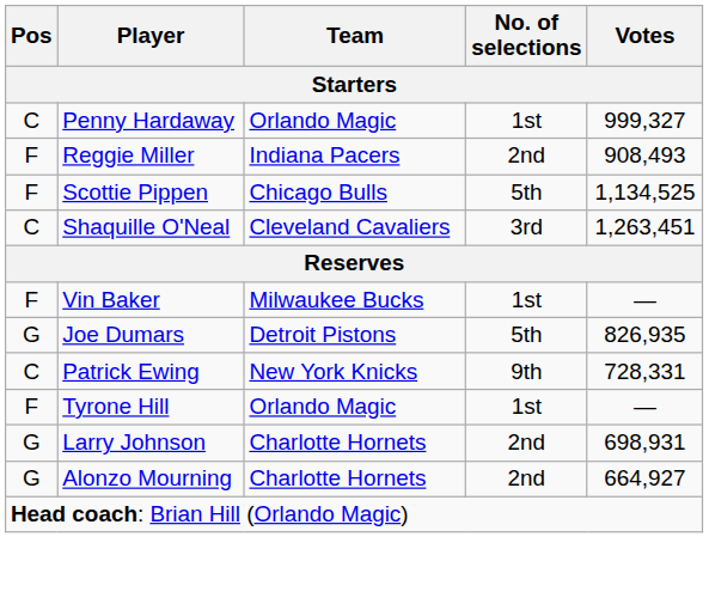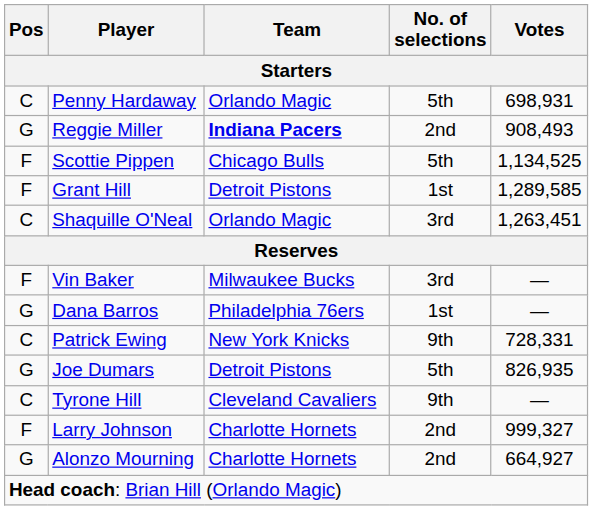 <table class="wikitable" style="text-align:center">
 <tr>
 <th scope="col" style="width:25px;">Pos</th>
 <th scope="col" style="width:125px;">Player</th>
 <th scope="col" style="width:150px;">Team</th>
 <th scope="col" style="width:75px;">No. of selections</th>
 <th scope="col" style="width:75px;">Votes</th>
 </tr>
 <tr>
 <th scope="col" colspan="5">Starters</th>
 </tr>
 <tr>
 <td>C</td>
 <td style="text-align:left"><a href='#'>Penny Hardaway</a></td>
 <td style="text-align:left"><a href='#'>Orlando Magic</a></td>
-<td>1st</td>
-<td>999,327</td>
+<td>5th</td>
+<td>698,931</td>
 </tr>
 <tr>
-<td>F</td>
+<td>G</td>
 <td style="text-align:left"><a href='#'>Reggie Miller</a></td>
-<td style="text-align:left"><a href='#'>Indiana Pacers</a></td>
+<td style="text-align:left"><strong><a href='#'>Indiana Pacers</a></strong></td>
 <td>2nd</td>
 <td>908,493</td>
 </tr>
 <tr>
 <td>F</td>
 <td style="text-align:left"><a href='#'>Scottie Pippen</a></td>
 <td style="text-align:left"><a href='#'>Chicago Bulls</a></td>
 <td>5th</td>
 <td>1,134,525</td>
 </tr>
 <tr>
+<td>F</td>
+<td style="text-align:left"><a href='#'>Grant Hill</a></td>
+<td style="text-align:left"><a href='#'>Detroit Pistons</a></td>
+<td>1st</td>
+<td>1,289,585</td>
+</tr>
+<tr>
 <td>C</td>
 <td style="text-align:left"><a href='#'>Shaquille O'Neal</a></td>
-<td style="text-align:left"><a href='#'>Cleveland Cavaliers</a></td>
+<td style="text-align:left"><a href='#'>Orlando Magic</a></td>
 <td>3rd</td>
 <td>1,263,451</td>
 </tr>
 <tr>
 <th colspan="5">Reserves</th>
 </tr>
 <tr>
 <td>F</td>
 <td style="text-align:left"><a href='#'>Vin Baker</a></td>
 <td style="text-align:left"><a href='#'>Milwaukee Bucks</a></td>
+<td>3rd</td>
+<td>—</td>
+</tr>
+<tr>
+<td>G</td>
+<td style="text-align:left"><a href='#'>Dana Barros</a></td>
+<td style="text-align:left"><a href='#'>Philadelphia 76ers</a></td>
 <td>1st</td>
 <td>—</td>
+</tr>
+<tr>
+<td>C</td>
+<td style="text-align:left"><a href='#'>Patrick Ewing</a></td>
+<td style="text-align:left"><a href='#'>New York Knicks</a></td>
+<td>9th</td>
+<td>728,331</td>
 </tr>
 <tr>
 <td>G</td>
 <td style="text-align:left"><a href='#'>Joe Dumars</a></td>
 <td style="text-align:left"><a href='#'>Detroit Pistons</a></td>
 <td>5th</td>
 <td>826,935</td>
 </tr>
 <tr>
 <td>C</td>
-<td style="text-align:left"><a href='#'>Patrick Ewing</a></td>
-<td style="text-align:left"><a href='#'>New York Knicks</a></td>
+<td style="text-align:left"><a href='#'>Tyrone Hill</a></td>
+<td style="text-align:left"><a href='#'>Cleveland Cavaliers</a></td>
 <td>9th</td>
-<td>728,331</td>
+<td>—</td>
 </tr>
 <tr>
 <td>F</td>
-<td style="text-align:left"><a href='#'>Tyrone Hill</a></td>
-<td style="text-align:left"><a href='#'>Orlando Magic</a></td>
-<td>1st</td>
-<td>—</td>
-</tr>
-<tr>
-<td>G</td>
 <td style="text-align:left"><a href='#'>Larry Johnson</a></td>
 <td style="text-align:left"><a href='#'>Charlotte Hornets</a></td>
 <td>2nd</td>
-<td>698,931</td>
+<td>999,327</td>
 </tr>
 <tr>
 <td>G</td>
 <td style="text-align:left"><a href='#'>Alonzo Mourning</a></td>
 <td style="text-align:left"><a href='#'>Charlotte Hornets</a></td>
 <td>2nd</td>
 <td>664,927</td>
 </tr>
 <tr>
 <td style="text-align:left" colspan="5"><strong>Head coach</strong>: <a href='#'>Brian Hill</a> (<a href='#'>Orlando Magic</a>)</td>
 </tr>
 </table>
